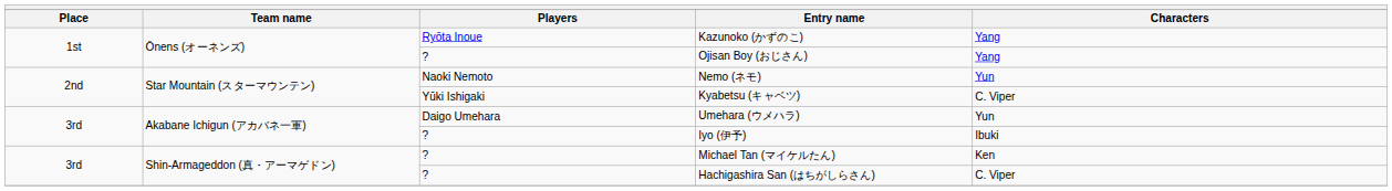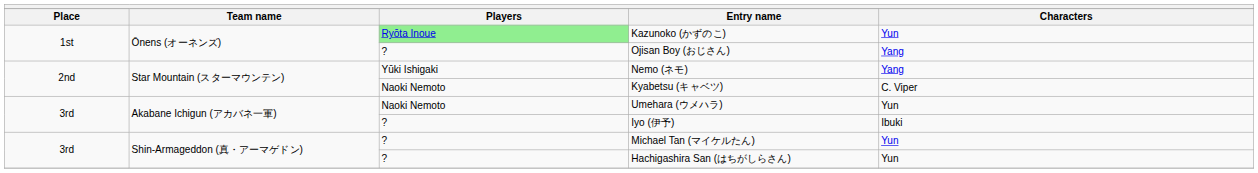 <table class="wikitable" width=100%>
 <tr>
 <th colspan=5></th>
 </tr>
 <tr bgcolor="#dddddd">
 </tr>
 <tr>
 <th width=10%>Place</th>
 <th width=20%>Team name</th>
 <th width=20%>Players</th>
 <th width=20%>Entry name</th>
 <th width=30%>Characters</th>
 </tr>
 <tr>
 <td align=center rowspan="2">1st</td>
 <td rowspan="2">Ōnens (オーネンズ)</td>
-<td><a href='#'>Ryōta Inoue</a></td>
+<td style="background: lightgreen;"><a href='#'>Ryōta Inoue</a></td>
 <td>Kazunoko (かずのこ)</td>
-<td><a href='#'>Yang</a></td>
+<td><a href='#'>Yun</a></td>
 </tr>
 <tr>
 <td>?</td>
 <td>Ojisan Boy (おじさん)</td>
 <td><a href='#'>Yang</a></td>
 </tr>
 <tr>
 <td align=center rowspan="2">2nd</td>
 <td rowspan="2">Star Mountain (スターマウンテン)</td>
-<td>Naoki Nemoto</td>
+<td>Yūki Ishigaki</td>
 <td>Nemo (ネモ)</td>
-<td><a href='#'>Yun</a></td>
+<td><a href='#'>Yang</a></td>
 </tr>
 <tr>
-<td>Yūki Ishigaki</td>
+<td>Naoki Nemoto</td>
 <td>Kyabetsu (キャベツ)</td>
 <td>C. Viper</td>
 </tr>
 <tr>
 <td align=center rowspan="2">3rd</td>
 <td rowspan="2">Akabane Ichigun (アカバネ一軍)</td>
-<td>Daigo Umehara</td>
+<td>Naoki Nemoto</td>
 <td>Umehara (ウメハラ)</td>
 <td>Yun</td>
 </tr>
 <tr>
 <td>?</td>
 <td>Iyo (伊予)</td>
 <td>Ibuki</td>
 </tr>
 <tr>
 <td align=center rowspan="2">3rd</td>
 <td rowspan="2">Shin-Armageddon (真・アーマゲドン)</td>
 <td>?</td>
 <td>Michael Tan (マイケルたん)</td>
-<td>Ken</td>
+<td><a href='#'>Yun</a></td>
 </tr>
 <tr>
 <td>?</td>
 <td>Hachigashira San (はちがしらさん)</td>
-<td>C. Viper</td>
+<td>Yun</td>
 </tr>
 <tr>
 </tr>
 </table>
